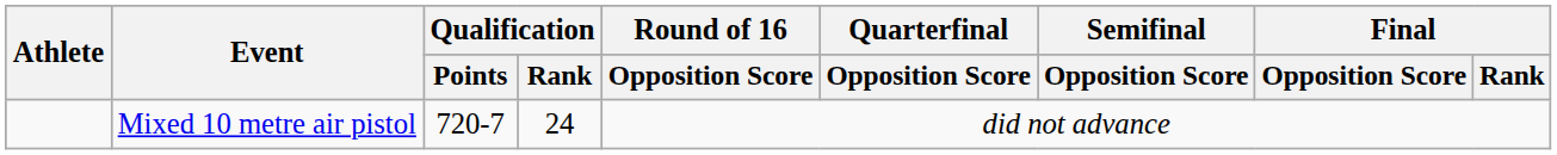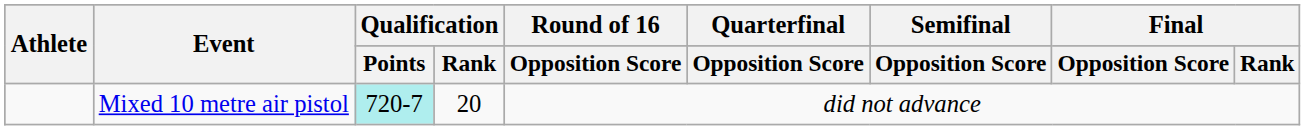 <table class="wikitable" style="text-align:center; font-size:90%">
 <tr>
 <th rowspan="2">Athlete</th>
 <th rowspan="2">Event</th>
 <th colspan="2">Qualification</th>
 <th>Round of 16</th>
 <th>Quarterfinal</th>
 <th>Semifinal</th>
 <th colspan="2">Final</th>
 </tr>
 <tr style="font-size:95%">
 <th>Points</th>
 <th>Rank</th>
 <th>Opposition Score</th>
 <th>Opposition Score</th>
 <th>Opposition Score</th>
 <th>Opposition Score</th>
 <th>Rank</th>
 </tr>
 <tr>
 <td align=left><br></td>
 <td align=left><a href='#'>Mixed 10 metre air pistol</a></td>
-<td>720-7</td>
-<td>24</td>
+<td style="background: paleturquoise;">720-7</td>
+<td>20</td>
 <td Colspan=5><em>did not advance</em></td>
 </tr>
 </table>
